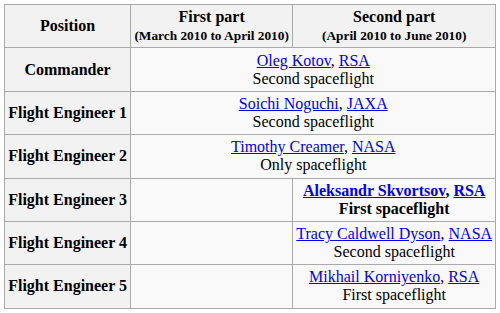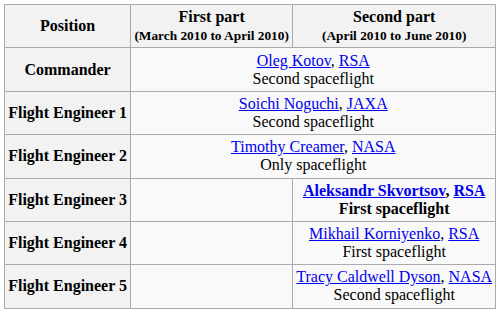 <table class="wikitable">
 <tr>
 <th>Position</th>
 <th>First part<br><small>(March 2010 to April 2010)</small></th>
 <th>Second part<br><small>(April 2010 to June 2010)</small></th>
 </tr>
 <tr>
 <th>Commander</th>
 <td colspan=2 align=center> <a href='#'>Oleg Kotov</a>, <a href='#'>RSA</a><br>Second spaceflight</td>
 </tr>
 <tr>
 <th>Flight Engineer 1</th>
 <td colspan=2 align=center> <a href='#'>Soichi Noguchi</a>, <a href='#'>JAXA</a><br>Second spaceflight</td>
 </tr>
 <tr>
 <th>Flight Engineer 2</th>
 <td colspan=2 align=center> <a href='#'>Timothy Creamer</a>, <a href='#'>NASA</a><br>Only spaceflight</td>
 </tr>
 <tr>
 <th>Flight Engineer 3</th>
 <td></td>
 <td colspan=1 align=center><strong> <a href='#'>Aleksandr Skvortsov</a>, <a href='#'>RSA</a><br>First spaceflight</strong></td>
 </tr>
 <tr>
 <th>Flight Engineer 4</th>
 <td></td>
-<td colspan=1 align=center> <a href='#'>Tracy Caldwell Dyson</a>, <a href='#'>NASA</a><br>Second spaceflight</td>
+<td colspan=1 align=center> <a href='#'>Mikhail Korniyenko</a>, <a href='#'>RSA</a><br>First spaceflight</td>
 </tr>
 <tr>
 <th>Flight Engineer 5</th>
 <td></td>
-<td colspan=1 align=center> <a href='#'>Mikhail Korniyenko</a>, <a href='#'>RSA</a><br>First spaceflight</td>
+<td colspan=1 align=center> <a href='#'>Tracy Caldwell Dyson</a>, <a href='#'>NASA</a><br>Second spaceflight</td>
 </tr>
 <tr>
 </tr>
 </table>
